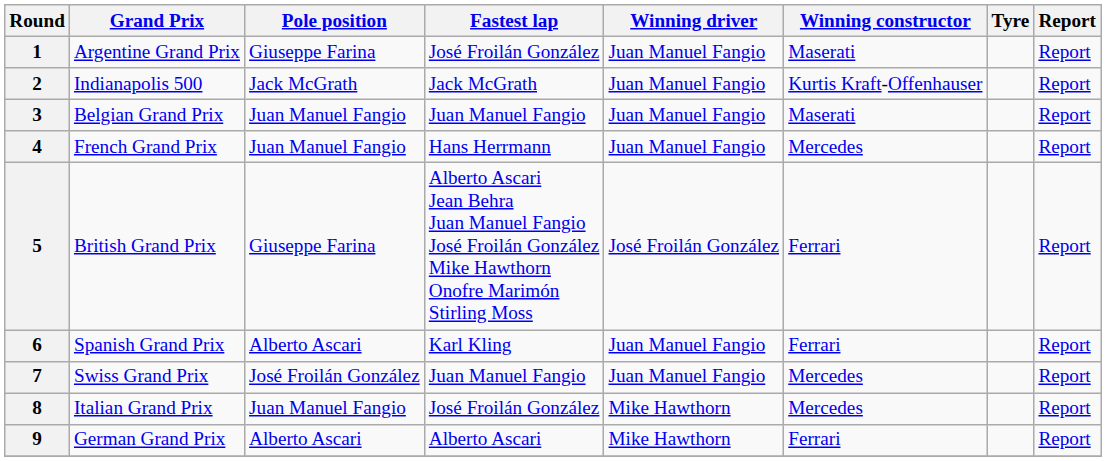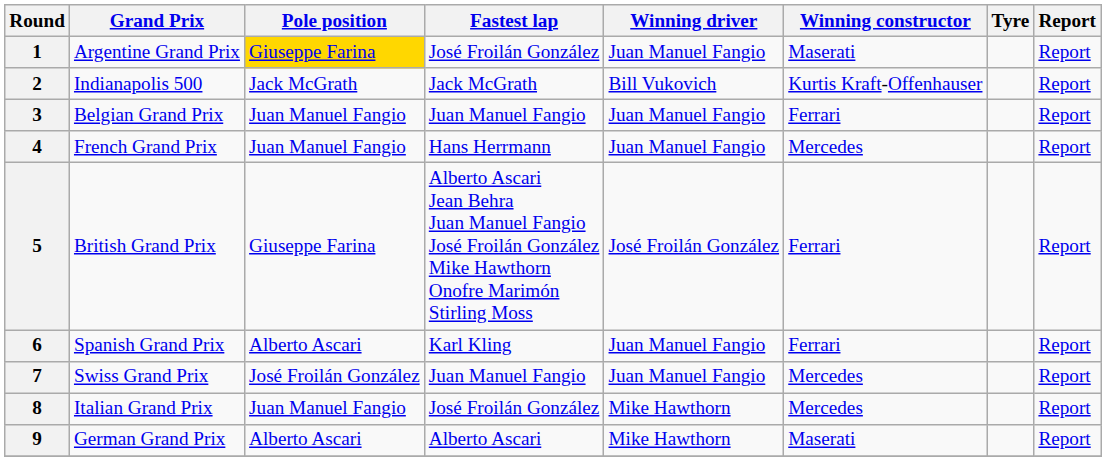 <table class="wikitable" style="font-size:80%">
 <tr>
 <th>Round</th>
 <th><a href='#'>Grand Prix</a></th>
 <th><a href='#'>Pole position</a></th>
 <th><a href='#'>Fastest lap</a></th>
 <th><a href='#'>Winning driver</a></th>
 <th><a href='#'>Winning constructor</a></th>
 <th>Tyre</th>
 <th>Report</th>
 </tr>
 <tr>
 <th>1</th>
 <td> <a href='#'>Argentine Grand Prix</a></td>
-<td> <a href='#'>Giuseppe Farina</a></td>
+<td style="background: gold;"> <a href='#'>Giuseppe Farina</a></td>
 <td> <a href='#'>José Froilán González</a></td>
 <td> <a href='#'>Juan Manuel Fangio</a></td>
 <td> <a href='#'>Maserati</a></td>
 <td></td>
 <td><a href='#'>Report</a></td>
 </tr>
 <tr>
 <th>2</th>
 <td> <a href='#'>Indianapolis 500</a></td>
 <td> <a href='#'>Jack McGrath</a></td>
 <td> <a href='#'>Jack McGrath</a></td>
-<td> <a href='#'>Juan Manuel Fangio</a></td>
+<td> <a href='#'>Bill Vukovich</a></td>
 <td> <a href='#'>Kurtis Kraft</a>-<a href='#'>Offenhauser</a></td>
 <td></td>
 <td><a href='#'>Report</a></td>
 </tr>
 <tr>
 <th>3</th>
 <td> <a href='#'>Belgian Grand Prix</a></td>
 <td> <a href='#'>Juan Manuel Fangio</a></td>
 <td> <a href='#'>Juan Manuel Fangio</a></td>
 <td> <a href='#'>Juan Manuel Fangio</a></td>
-<td> <a href='#'>Maserati</a></td>
+<td> <a href='#'>Ferrari</a></td>
 <td></td>
 <td><a href='#'>Report</a></td>
 </tr>
 <tr>
 <th>4</th>
 <td> <a href='#'>French Grand Prix</a></td>
 <td> <a href='#'>Juan Manuel Fangio</a></td>
 <td> <a href='#'>Hans Herrmann</a></td>
 <td> <a href='#'>Juan Manuel Fangio</a></td>
 <td> <a href='#'>Mercedes</a></td>
 <td></td>
 <td><a href='#'>Report</a></td>
 </tr>
 <tr>
 <th>5</th>
 <td> <a href='#'>British Grand Prix</a></td>
 <td> <a href='#'>Giuseppe Farina</a></td>
 <td> <a href='#'>Alberto Ascari</a><br> <a href='#'>Jean Behra</a><br> <a href='#'>Juan Manuel Fangio</a><br> <a href='#'>José Froilán González</a><br> <a href='#'>Mike Hawthorn</a><br> <a href='#'>Onofre Marimón</a><br> <a href='#'>Stirling Moss</a></td>
 <td> <a href='#'>José Froilán González</a></td>
 <td> <a href='#'>Ferrari</a></td>
 <td></td>
 <td><a href='#'>Report</a></td>
 </tr>
 <tr>
 <th>6</th>
 <td> <a href='#'>Spanish Grand Prix</a></td>
 <td> <a href='#'>Alberto Ascari</a></td>
 <td> <a href='#'>Karl Kling</a></td>
 <td> <a href='#'>Juan Manuel Fangio</a></td>
 <td> <a href='#'>Ferrari</a></td>
 <td></td>
 <td><a href='#'>Report</a></td>
 </tr>
 <tr>
 <th>7</th>
 <td> <a href='#'>Swiss Grand Prix</a></td>
 <td> <a href='#'>José Froilán González</a></td>
 <td> <a href='#'>Juan Manuel Fangio</a></td>
 <td> <a href='#'>Juan Manuel Fangio</a></td>
 <td> <a href='#'>Mercedes</a></td>
 <td></td>
 <td><a href='#'>Report</a></td>
 </tr>
 <tr>
 <th>8</th>
 <td> <a href='#'>Italian Grand Prix</a></td>
 <td> <a href='#'>Juan Manuel Fangio</a></td>
 <td> <a href='#'>José Froilán González</a></td>
 <td> <a href='#'>Mike Hawthorn</a></td>
 <td> <a href='#'>Mercedes</a></td>
 <td></td>
 <td><a href='#'>Report</a></td>
 </tr>
 <tr>
 <th>9</th>
 <td> <a href='#'>German Grand Prix</a></td>
 <td> <a href='#'>Alberto Ascari</a></td>
 <td> <a href='#'>Alberto Ascari</a></td>
 <td> <a href='#'>Mike Hawthorn</a></td>
-<td> <a href='#'>Ferrari</a></td>
+<td> <a href='#'>Maserati</a></td>
 <td></td>
 <td><a href='#'>Report</a></td>
 </tr>
 <tr>
 </tr>
 </table>
